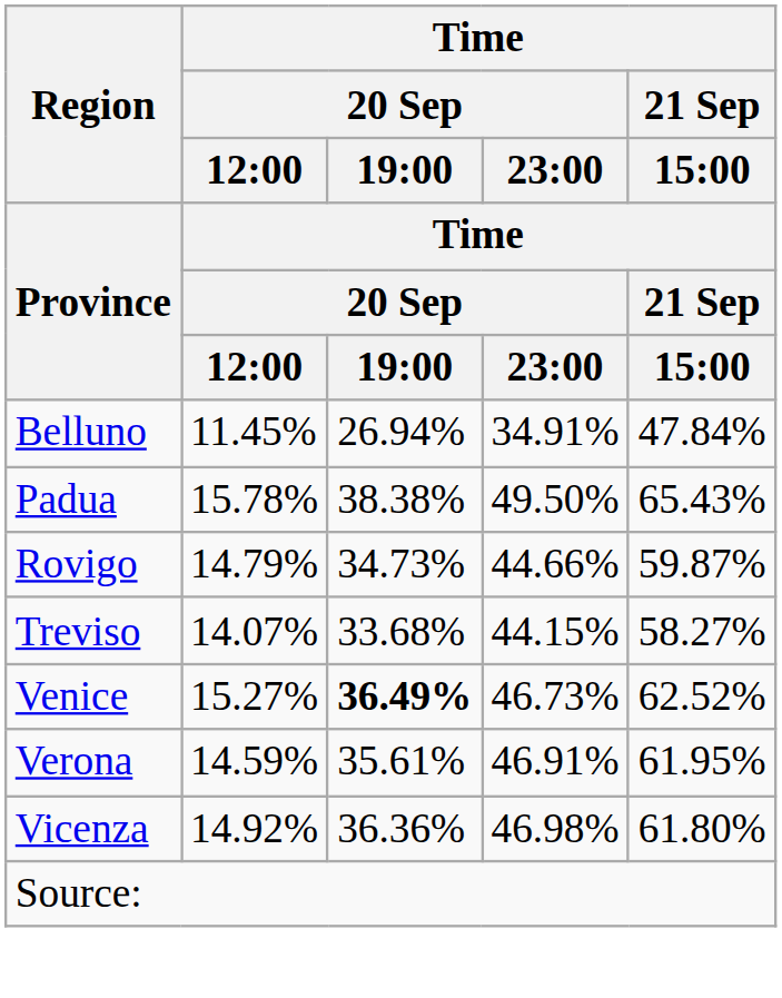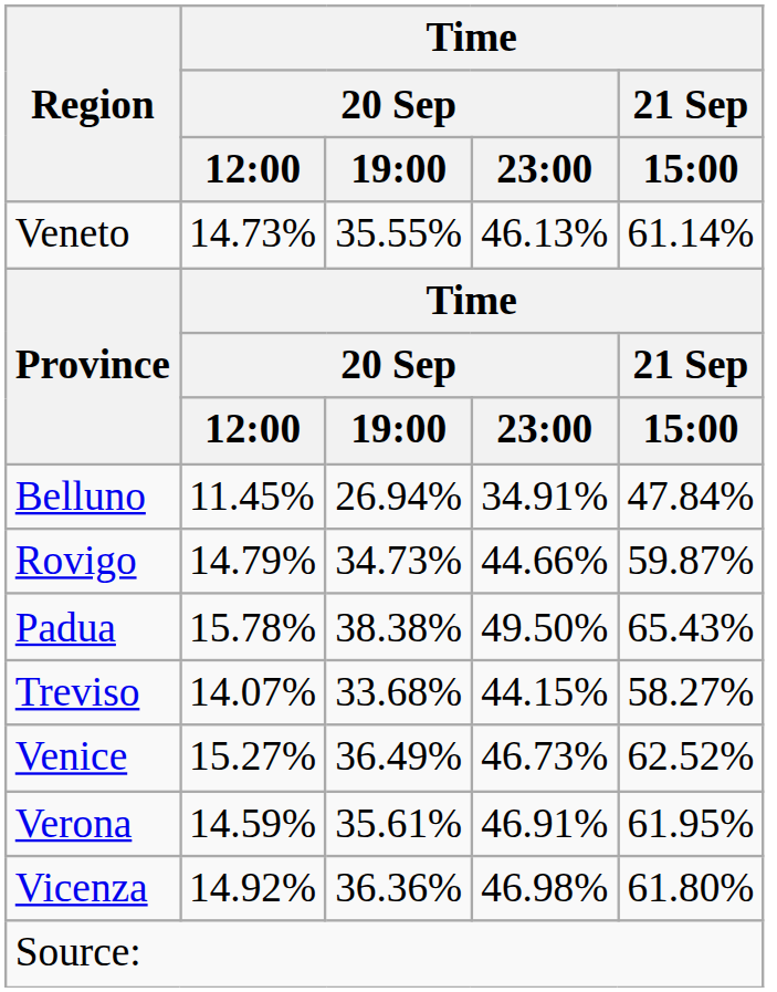 <table class="wikitable" style=text-align:left>
 <tr>
 <th rowspan=3>Region</th>
 <th colspan=4>Time</th>
 </tr>
 <tr>
 <th colspan=3>20 Sep</th>
 <th>21 Sep</th>
 </tr>
 <tr>
 <th>12:00</th>
 <th>19:00</th>
 <th>23:00</th>
 <th>15:00</th>
+</tr>
+<tr>
+<td>Veneto</td>
+<td>14.73%</td>
+<td>35.55%</td>
+<td>46.13%</td>
+<td>61.14%</td>
 </tr>
 <tr>
 <th rowspan="3">Province</th>
 <th colspan="4">Time</th>
 </tr>
 <tr>
 <th colspan=3>20 Sep</th>
 <th>21 Sep</th>
 </tr>
 <tr>
 <th>12:00</th>
 <th>19:00</th>
 <th>23:00</th>
 <th>15:00</th>
 </tr>
 <tr>
 <td><a href='#'>Belluno</a></td>
 <td>11.45%</td>
 <td>26.94%</td>
 <td>34.91%</td>
 <td>47.84%</td>
 </tr>
 <tr>
+<td><a href='#'>Rovigo</a></td>
+<td>14.79%</td>
+<td>34.73%</td>
+<td>44.66%</td>
+<td>59.87%</td>
+</tr>
+<tr>
 <td><a href='#'>Padua</a></td>
 <td>15.78%</td>
 <td>38.38%</td>
 <td>49.50%</td>
 <td>65.43%</td>
-</tr>
-<tr>
-<td><a href='#'>Rovigo</a></td>
-<td>14.79%</td>
-<td>34.73%</td>
-<td>44.66%</td>
-<td>59.87%</td>
 </tr>
 <tr>
 <td><a href='#'>Treviso</a></td>
 <td>14.07%</td>
 <td>33.68%</td>
 <td>44.15%</td>
 <td>58.27%</td>
 </tr>
 <tr>
 <td><a href='#'>Venice</a></td>
 <td>15.27%</td>
-<td><strong>36.49%</strong></td>
+<td>36.49%</td>
 <td>46.73%</td>
 <td>62.52%</td>
 </tr>
 <tr>
 <td><a href='#'>Verona</a></td>
 <td>14.59%</td>
 <td>35.61%</td>
 <td>46.91%</td>
 <td>61.95%</td>
 </tr>
 <tr>
 <td><a href='#'>Vicenza</a></td>
 <td>14.92%</td>
 <td>36.36%</td>
 <td>46.98%</td>
 <td>61.80%</td>
 </tr>
 <tr>
 <td colspan=5>Source: </td>
 </tr>
 </table>
